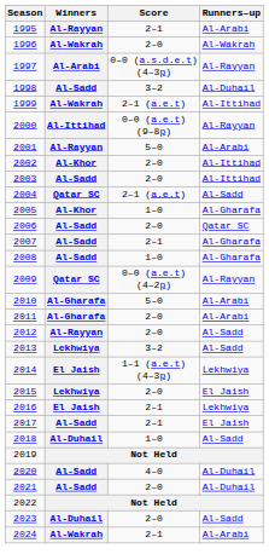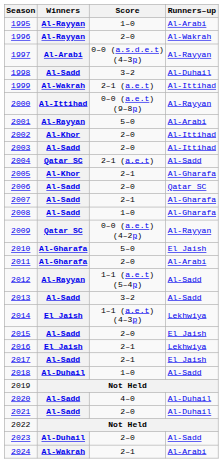 <table class="sortable wikitable plainrowheaders">
 <tr>
 <th scope="col">Season</th>
 <th scope="col">Winners</th>
 <th scope="col">Score</th>
 <th scope="col">Runners–up</th>
 </tr>
 <tr>
 <td align=center><a href='#'>1995</a></td>
 <th scope=row><a href='#'>Al-Rayyan</a></th>
-<td align=center>2–1</td>
+<td align=center>1–0</td>
 <td><a href='#'>Al-Arabi</a></td>
 </tr>
 <tr>
 <td align=center><a href='#'>1996</a></td>
-<th scope=row><a href='#'>Al-Wakrah</a></th>
+<th scope=row><a href='#'>Al-Rayyan</a></th>
 <td align=center>2–0</td>
 <td><a href='#'>Al-Wakrah</a></td>
 </tr>
 <tr>
 <td align=center><a href='#'>1997</a></td>
 <th scope=row><a href='#'>Al-Arabi</a></th>
 <td align=center>0–0 (<a href='#'>a.s.d.e.t</a>)<br>(4–3<a href='#'>p</a>)</td>
 <td><a href='#'>Al-Rayyan</a></td>
 </tr>
 <tr>
 <td align=center><a href='#'>1998</a></td>
 <th scope=row><a href='#'>Al-Sadd</a></th>
 <td align=center>3–2</td>
 <td><a href='#'>Al-Duhail</a></td>
 </tr>
 <tr>
 <td align=center><a href='#'>1999</a></td>
 <th scope=row><a href='#'>Al-Wakrah</a></th>
 <td align=center>2–1 (<a href='#'>a.e.t</a>)</td>
 <td><a href='#'>Al-Ittihad</a></td>
 </tr>
 <tr>
 <td align=center><a href='#'>2000</a></td>
 <th scope=row><a href='#'>Al-Ittihad</a></th>
 <td align=center>0–0 (<a href='#'>a.e.t</a>)<br>(9–8<a href='#'>p</a>)</td>
 <td><a href='#'>Al-Rayyan</a></td>
 </tr>
 <tr>
 <td align=center><a href='#'>2001</a></td>
 <th scope=row><a href='#'>Al-Rayyan</a></th>
 <td align=center>5–0</td>
 <td><a href='#'>Al-Arabi</a></td>
 </tr>
 <tr>
 <td align=center><a href='#'>2002</a></td>
 <th scope=row><a href='#'>Al-Khor</a></th>
 <td align=center>2–0</td>
 <td><a href='#'>Al-Ittihad</a></td>
 </tr>
 <tr>
 <td align=center><a href='#'>2003</a></td>
 <th scope=row><a href='#'>Al-Sadd</a></th>
 <td align=center>2–0</td>
 <td><a href='#'>Al-Ittihad</a></td>
 </tr>
 <tr>
 <td align=center><a href='#'>2004</a></td>
 <th scope=row><a href='#'>Qatar SC</a></th>
 <td align=center>2–1 (<a href='#'>a.e.t</a>)</td>
 <td><a href='#'>Al-Sadd</a></td>
 </tr>
 <tr>
 <td align=center><a href='#'>2005</a></td>
 <th scope=row><a href='#'>Al-Khor</a></th>
-<td align=center>1–0</td>
+<td align=center>2–1</td>
 <td><a href='#'>Al-Gharafa</a></td>
 </tr>
 <tr>
 <td align=center><a href='#'>2006</a></td>
 <th scope=row><a href='#'>Al-Sadd</a></th>
 <td align=center>2–0</td>
 <td><a href='#'>Qatar SC</a></td>
 </tr>
 <tr>
 <td align=center><a href='#'>2007</a></td>
 <th scope=row><a href='#'>Al-Sadd</a></th>
 <td align=center>2–1</td>
 <td><a href='#'>Al-Gharafa</a></td>
 </tr>
 <tr>
 <td align=center><a href='#'>2008</a></td>
 <th scope=row><a href='#'>Al-Sadd</a></th>
 <td align=center>1–0</td>
 <td><a href='#'>Al-Gharafa</a></td>
 </tr>
 <tr>
 <td align=center><a href='#'>2009</a></td>
 <th scope=row><a href='#'>Qatar SC</a></th>
 <td align=center>0–0 (<a href='#'>a.e.t</a>)<br>(4–2<a href='#'>p</a>)</td>
 <td><a href='#'>Al-Rayyan</a></td>
 </tr>
 <tr>
 <td align=center><a href='#'>2010</a></td>
 <th scope=row><a href='#'>Al-Gharafa</a></th>
 <td align=center>5–0</td>
-<td><a href='#'>Al-Arabi</a></td>
+<td><a href='#'>El Jaish</a></td>
 </tr>
 <tr>
 <td align=center><a href='#'>2011</a></td>
 <th scope=row><a href='#'>Al-Gharafa</a></th>
 <td align=center>2–0</td>
 <td><a href='#'>Al-Arabi</a></td>
 </tr>
 <tr>
 <td align=center><a href='#'>2012</a></td>
 <th scope=row><a href='#'>Al-Rayyan</a></th>
-<td align=center>2–0</td>
+<td align=center>1–1 (<a href='#'>a.e.t</a>)<br>(5–4<a href='#'>p</a>)</td>
 <td><a href='#'>Al-Sadd</a></td>
 </tr>
 <tr>
 <td align=center><a href='#'>2013</a></td>
-<th scope=row><a href='#'>Lekhwiya</a></th>
+<th scope=row><a href='#'>Al-Sadd</a></th>
 <td align=center>3–2</td>
 <td><a href='#'>Al-Sadd</a></td>
 </tr>
 <tr>
 <td align=center><a href='#'>2014</a></td>
 <th scope=row><a href='#'>El Jaish</a></th>
 <td align=center>1–1 (<a href='#'>a.e.t</a>)<br>(4–3<a href='#'>p</a>)</td>
 <td><a href='#'>Lekhwiya</a></td>
 </tr>
 <tr>
 <td align=center><a href='#'>2015</a></td>
-<th scope=row><a href='#'>Lekhwiya</a></th>
+<th scope=row><a href='#'>Al-Sadd</a></th>
 <td align=center>2–0</td>
 <td><a href='#'>El Jaish</a></td>
 </tr>
 <tr>
 <td align=center><a href='#'>2016</a></td>
 <th scope=row><a href='#'>El Jaish</a></th>
 <td align=center>2–1</td>
 <td><a href='#'>Lekhwiya</a></td>
 </tr>
 <tr>
 <td align=center><a href='#'>2017</a></td>
 <th scope=row><a href='#'>Al-Sadd</a></th>
 <td align=center>2–1</td>
 <td><a href='#'>El Jaish</a></td>
 </tr>
 <tr>
 <td align=center><a href='#'>2018</a></td>
 <th scope=row><a href='#'>Al-Duhail</a></th>
 <td align=center>1–0</td>
 <td><a href='#'>Al-Sadd</a></td>
 </tr>
 <tr>
 <td align=center>2019</td>
 <th colspan=3 align=center><strong>Not Held</strong></th>
 </tr>
 <tr>
 <td align=center><a href='#'>2020</a></td>
 <th scope=row><a href='#'>Al-Sadd</a></th>
 <td align=center>4–0</td>
 <td><a href='#'>Al-Duhail</a></td>
 </tr>
 <tr>
 <td align=center><a href='#'>2021</a></td>
 <th scope=row><a href='#'>Al-Sadd</a></th>
 <td align=center>2–0</td>
 <td><a href='#'>Al-Duhail</a></td>
 </tr>
 <tr>
 <td align=center>2022</td>
 <th colspan=3 align=center><strong>Not Held</strong></th>
 </tr>
 <tr>
 <td align=center><a href='#'>2023</a></td>
 <th scope=row><a href='#'>Al-Duhail</a></th>
 <td align=center>2–0</td>
 <td><a href='#'>Al-Sadd</a></td>
 </tr>
 <tr>
 <td align=center><a href='#'>2024</a></td>
 <th scope=row><a href='#'>Al-Wakrah</a></th>
 <td align=center>2–1</td>
 <td><a href='#'>Al-Arabi</a></td>
 </tr>
 </table>
